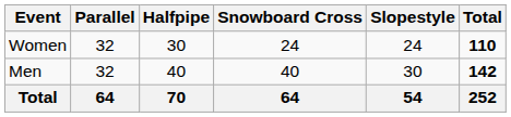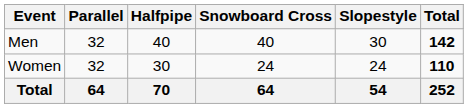 <table class="wikitable" style="text-align:center">
 <tr>
 <th>Event</th>
 <th>Parallel</th>
 <th>Halfpipe</th>
 <th>Snowboard Cross</th>
 <th>Slopestyle</th>
 <th>Total</th>
 </tr>
 <tr>
+<td align=left>Men</td>
+<td>32</td>
+<td>40</td>
+<td>40</td>
+<td>30</td>
+<td><strong>142</strong></td>
+</tr>
+<tr>
 <td align=left>Women</td>
 <td>32</td>
 <td>30</td>
 <td>24</td>
 <td>24</td>
 <td><strong>110</strong></td>
-</tr>
-<tr>
-<td align=left>Men</td>
-<td>32</td>
-<td>40</td>
-<td>40</td>
-<td>30</td>
-<td><strong>142</strong></td>
 </tr>
 <tr>
 <th>Total</th>
 <th>64</th>
 <th>70</th>
 <th>64</th>
 <th>54</th>
 <th>252</th>
 </tr>
 </table>
